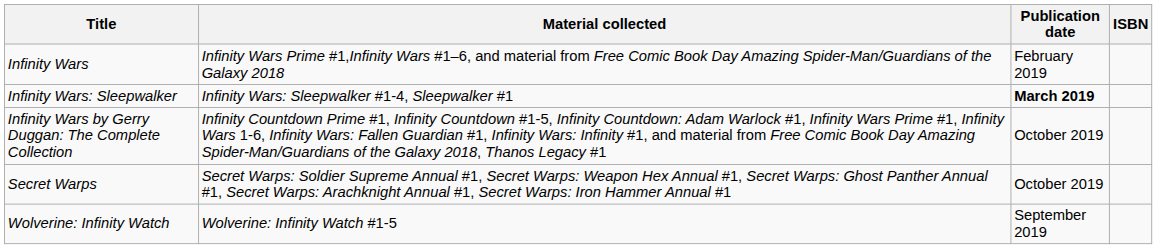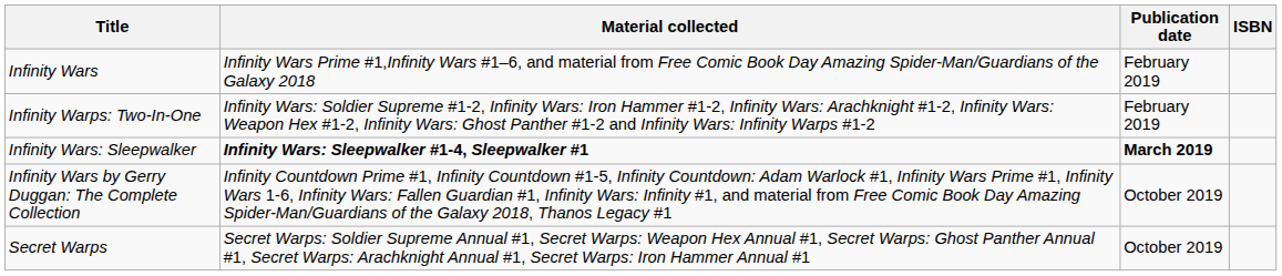 <table class="wikitable">
 <tr>
 <th>Title</th>
 <th>Material collected</th>
 <th>Publication date</th>
 <th>ISBN</th>
 </tr>
 <tr>
 <td><em>Infinity Wars</em></td>
 <td><em>Infinity Wars Prime</em> #1,<em>Infinity Wars</em> #1–6, and material from <em>Free Comic Book Day Amazing Spider-Man/Guardians of the Galaxy 2018</em></td>
 <td>February 2019</td>
 <td></td>
 </tr>
 <tr>
+<td><em>Infinity Warps: Two-In-One</em></td>
+<td><em>Infinity Wars: Soldier Supreme</em> #1-2, <em>Infinity Wars: Iron Hammer</em> #1-2, <em>Infinity Wars: Arachknight</em> #1-2, <em>Infinity Wars: Weapon Hex</em> #1-2, <em>Infinity Wars: Ghost Panther</em> #1-2 and <em>Infinity Wars: Infinity Warps</em> #1-2</td>
+<td>February 2019</td>
+<td></td>
+</tr>
+<tr>
 <td><em>Infinity Wars: Sleepwalker</em></td>
-<td><em>Infinity Wars: Sleepwalker</em> #1-4, <em>Sleepwalker</em> #1</td>
+<td><strong><em>Infinity Wars: Sleepwalker</em> #1-4, <em>Sleepwalker</em> #1</strong></td>
 <td><strong>March 2019</strong></td>
 <td></td>
 </tr>
 <tr>
 <td><em>Infinity Wars by Gerry Duggan: The Complete Collection</em></td>
 <td><em>Infinity Countdown Prime</em> #1, <em>Infinity Countdown</em> #1-5, <em>Infinity Countdown: Adam Warlock</em> #1, <em>Infinity Wars Prime</em> #1, <em>Infinity Wars</em> 1-6, <em>Infinity Wars: Fallen Guardian</em> #1, <em>Infinity Wars: Infinity</em> #1, and material from <em>Free Comic Book Day Amazing Spider-Man/Guardians of the Galaxy 2018</em>, <em>Thanos Legacy</em> #1</td>
 <td>October 2019</td>
 <td></td>
 </tr>
 <tr>
 <td><em>Secret Warps</em></td>
 <td><em>Secret Warps: Soldier Supreme Annual</em> #1, <em>Secret Warps: Weapon Hex Annual</em> #1, <em>Secret Warps: Ghost Panther Annual</em> #1, <em>Secret Warps: Arachknight Annual</em> #1, <em>Secret Warps: Iron Hammer Annual</em> #1</td>
 <td>October 2019</td>
 <td></td>
 </tr>
-<tr>
-<td><em>Wolverine: Infinity Watch</em></td>
-<td><em>Wolverine: Infinity Watch</em> #1-5</td>
-<td>September 2019</td>
-<td></td>
-</tr>
 </table>
